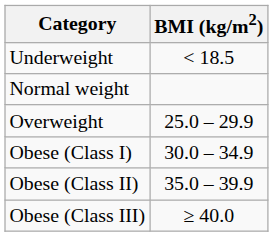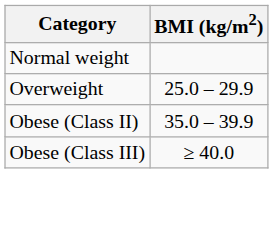 <table class="wikitable" style = "float: right; margin-left:15px; text-align:center">
 <tr>
 <th>Category</th>
 <th>BMI (kg/m<sup>2</sup>)</th>
-</tr>
-<tr>
-<td style="text-align: left;">Underweight</td>
-<td>< 18.5</td>
 </tr>
 <tr>
 <td style="text-align: left;">Normal weight</td>
 <td></td>
 </tr>
 <tr>
 <td style="text-align: left;">Overweight</td>
 <td>25.0 – 29.9</td>
 </tr>
 <tr>
-<td style="text-align: left;">Obese (Class I)</td>
-<td>30.0 – 34.9</td>
-</tr>
-<tr>
 <td style="text-align: left;">Obese (Class II)</td>
 <td>35.0 – 39.9</td>
 </tr>
 <tr>
 <td style="text-align: left;">Obese (Class III)</td>
 <td>≥ 40.0</td>
 </tr>
 </table>
